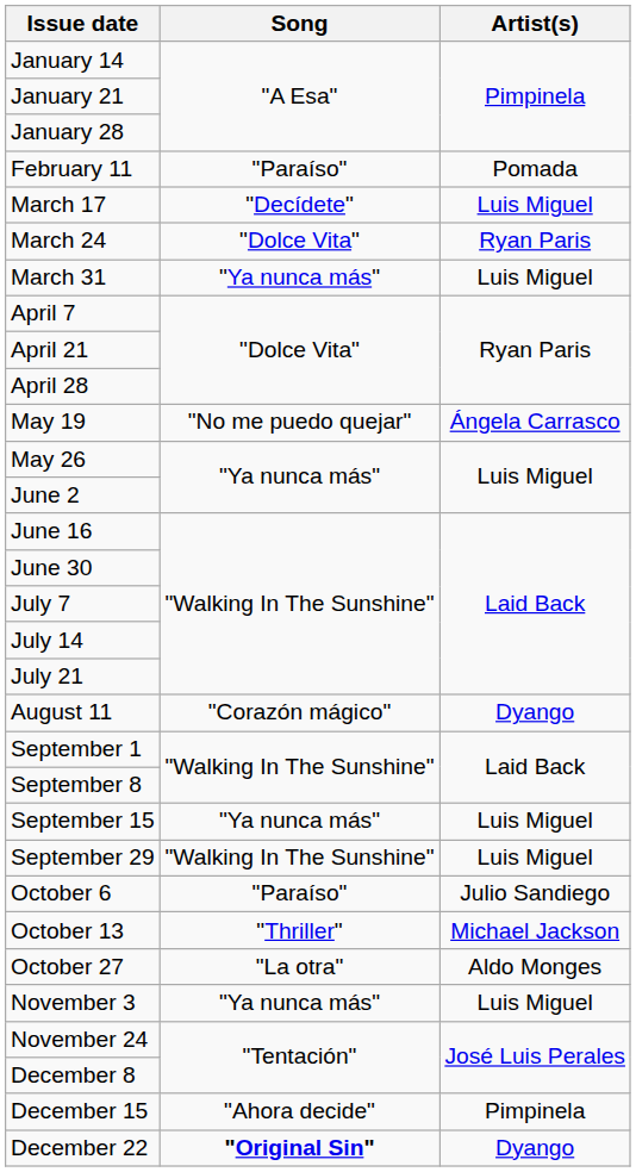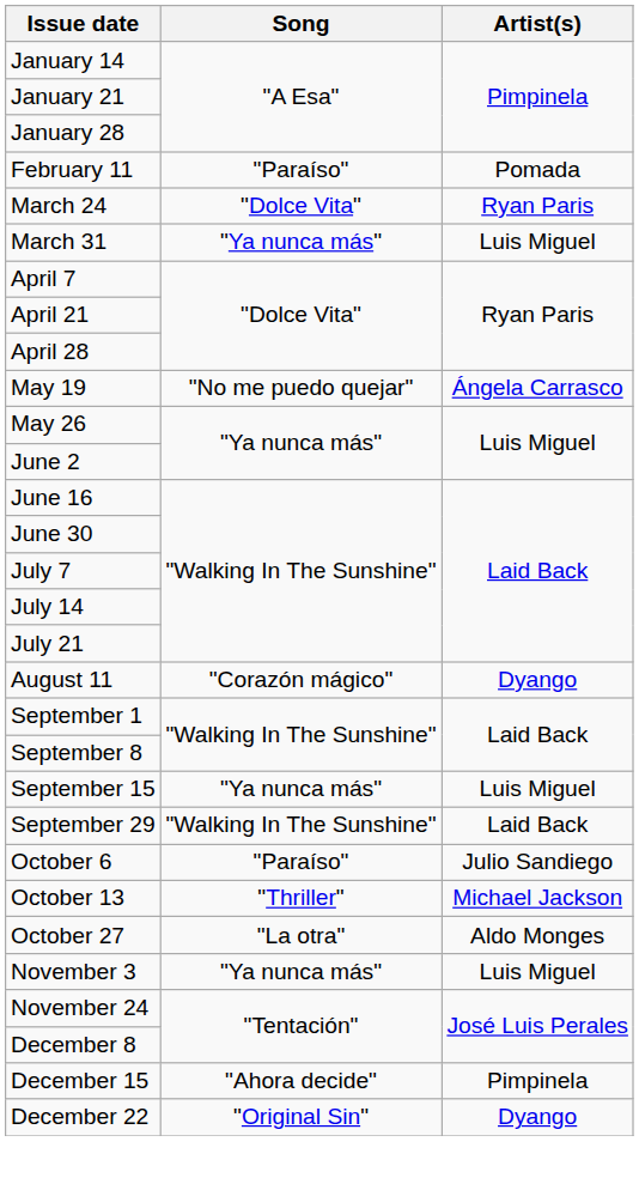 <table class="wikitable">
 <tr>
 <th>Issue date</th>
 <th>Song</th>
 <th>Artist(s)</th>
 </tr>
 <tr>
 <td>January 14</td>
 <td align="center" rowspan="3">"A Esa"</td>
 <td align="center" rowspan="3"><a href='#'>Pimpinela</a></td>
 </tr>
 <tr>
 <td>January 21</td>
 </tr>
 <tr>
 <td>January 28</td>
 </tr>
 <tr>
 <td>February 11</td>
 <td align="center" rowspan="1">"Paraíso"</td>
 <td align="center" rowspan="1">Pomada</td>
-</tr>
-<tr>
-<td>March 17</td>
-<td align="center" rowspan="1">"<a href='#'>Decídete</a>"</td>
-<td align="center" rowspan="1"><a href='#'>Luis Miguel</a></td>
 </tr>
 <tr>
 <td>March 24</td>
 <td align="center" rowspan="1">"<a href='#'>Dolce Vita</a>"</td>
 <td align="center" rowspan="1"><a href='#'>Ryan Paris</a></td>
 </tr>
 <tr>
 <td>March 31</td>
 <td align="center" rowspan="1">"<a href='#'>Ya nunca más</a>"</td>
 <td align="center" rowspan="1">Luis Miguel</td>
 </tr>
 <tr>
 <td>April 7</td>
 <td align="center" rowspan="3">"Dolce Vita"</td>
 <td align="center" rowspan="3">Ryan Paris</td>
 </tr>
 <tr>
 <td>April 21</td>
 </tr>
 <tr>
 <td>April 28</td>
 </tr>
 <tr>
 <td>May 19</td>
 <td align="center" rowspan="1">"No me puedo quejar"</td>
 <td align="center" rowspan="1"><a href='#'>Ángela Carrasco</a></td>
 </tr>
 <tr>
 <td>May 26</td>
 <td align="center" rowspan="2">"Ya nunca más"</td>
 <td align="center" rowspan="2">Luis Miguel</td>
 </tr>
 <tr>
 <td>June 2</td>
 </tr>
 <tr>
 <td>June 16</td>
 <td align="center" rowspan="5">"Walking In The Sunshine"</td>
 <td align="center" rowspan="5"><a href='#'>Laid Back</a></td>
 </tr>
 <tr>
 <td>June 30</td>
 </tr>
 <tr>
 <td>July 7</td>
 </tr>
 <tr>
 <td>July 14</td>
 </tr>
 <tr>
 <td>July 21</td>
 </tr>
 <tr>
 <td>August 11</td>
 <td align="center" rowspan="1">"Corazón mágico"</td>
 <td align="center" rowspan="1"><a href='#'>Dyango</a></td>
 </tr>
 <tr>
 <td>September 1</td>
 <td align="center" rowspan="2">"Walking In The Sunshine"</td>
 <td align="center" rowspan="2">Laid Back</td>
 </tr>
 <tr>
 <td>September 8</td>
 </tr>
 <tr>
 <td>September 15</td>
 <td align="center" rowspan="1">"Ya nunca más"</td>
 <td align="center" rowspan="1">Luis Miguel</td>
 </tr>
 <tr>
 <td>September 29</td>
 <td align="center" rowspan="1">"Walking In The Sunshine"</td>
-<td align="center" rowspan="1">Luis Miguel</td>
+<td align="center" rowspan="1">Laid Back</td>
 </tr>
 <tr>
 <td>October 6</td>
 <td align="center" rowspan="1">"Paraíso"</td>
 <td align="center" rowspan="1">Julio Sandiego</td>
 </tr>
 <tr>
 <td>October 13</td>
 <td align="center" rowspan="1">"<a href='#'>Thriller</a>"</td>
 <td align="center" rowspan="1"><a href='#'>Michael Jackson</a></td>
 </tr>
 <tr>
 <td>October 27</td>
 <td align="center" rowspan="1">"La otra"</td>
 <td align="center" rowspan="1">Aldo Monges</td>
 </tr>
 <tr>
 <td>November 3</td>
 <td align="center" rowspan="1">"Ya nunca más"</td>
 <td align="center" rowspan="1">Luis Miguel</td>
 </tr>
 <tr>
 <td>November 24</td>
 <td align="center" rowspan="2">"Tentación"</td>
 <td align="center" rowspan="2"><a href='#'>José Luis Perales</a></td>
 </tr>
 <tr>
 <td>December 8</td>
 </tr>
 <tr>
 <td>December 15</td>
 <td align="center" rowspan="1">"Ahora decide"</td>
 <td align="center" rowspan="1">Pimpinela</td>
 </tr>
 <tr>
 <td>December 22</td>
-<td align="center" rowspan="1"><strong>"<a href='#'>Original Sin</a>"</strong></td>
+<td align="center" rowspan="1">"<a href='#'>Original Sin</a>"</td>
 <td align="center" rowspan="1"><a href='#'>Dyango</a></td>
 </tr>
 </table>
